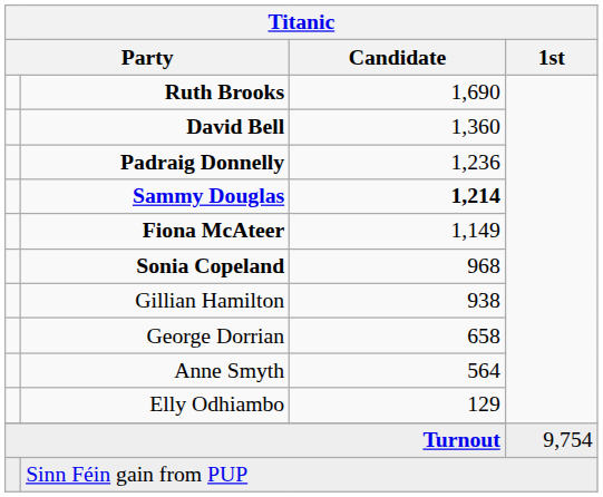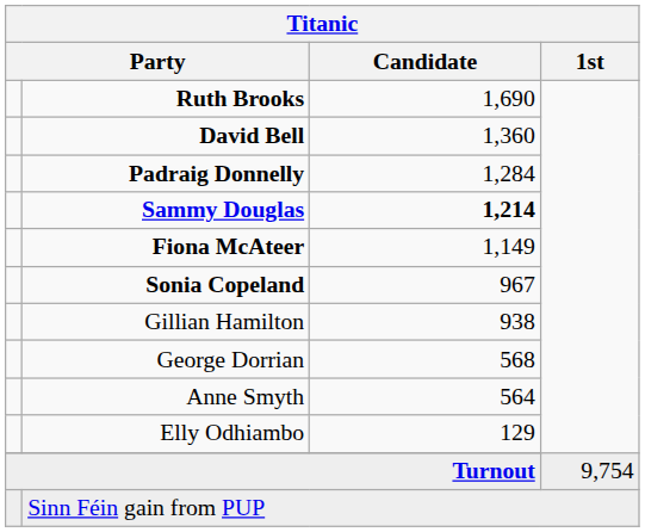 <table class="wikitable">
 <tr>
 <th colspan="4" align="center"><a href='#'>Titanic</a></th>
 </tr>
 <tr>
 <th colspan="2" align="center" width=200>Party</th>
 <th width=150>Candidate</th>
 <th width=60>1st </th>
 </tr>
 <tr>
 <td></td>
 <td align="right"><strong>Ruth Brooks</strong></td>
 <td align="right">1,690</td>
 </tr>
 <tr>
 <td></td>
 <td align="right"><strong>David Bell</strong></td>
 <td align="right">1,360</td>
 </tr>
 <tr>
 <td></td>
 <td align="right"><strong>Padraig Donnelly</strong></td>
-<td align="right">1,236</td>
+<td align="right">1,284</td>
 </tr>
 <tr>
 <td></td>
 <td align="right"><strong><a href='#'>Sammy Douglas</a></strong></td>
 <td align="right"><strong>1,214</strong></td>
 </tr>
 <tr>
 <td></td>
 <td align="right"><strong>Fiona McAteer</strong></td>
 <td align="right">1,149</td>
 </tr>
 <tr>
 <td></td>
 <td align="right"><strong>Sonia Copeland</strong></td>
-<td align="right">968</td>
+<td align="right">967</td>
 </tr>
 <tr>
 <td></td>
 <td align="right">Gillian Hamilton</td>
 <td align="right">938</td>
 </tr>
 <tr>
 <td></td>
 <td align="right">George Dorrian</td>
-<td align="right">658</td>
+<td align="right">568</td>
 </tr>
 <tr>
 <td></td>
 <td align="right">Anne Smyth</td>
 <td align="right">564</td>
 </tr>
 <tr>
 <td></td>
 <td align="right">Elly Odhiambo</td>
 <td align="right">129</td>
 </tr>
 <tr>
 </tr>
 <tr bgcolor="EEEEEE">
 <td colspan=3 align="right"><strong><a href='#'>Turnout</a></strong></td>
 <td align="right">9,754</td>
 </tr>
 <tr bgcolor="EEEEEE">
 <td bgcolor=></td>
 <td colspan=4 bgcolor="EEEEEE"><a href='#'>Sinn Féin</a> gain from <a href='#'>PUP</a></td>
 </tr>
 </table>
